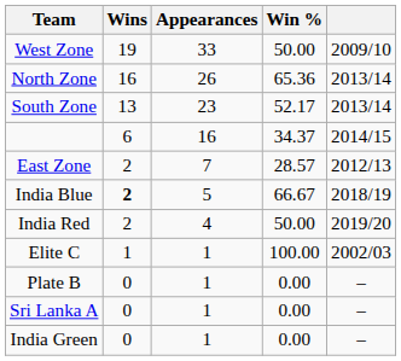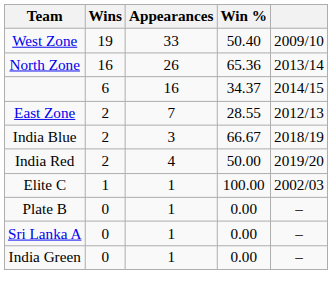 <table class="sortable wikitable" style="text-align:center">
 <tr>
 <th>Team</th>
 <th>Wins</th>
 <th>Appearances</th>
 <th>Win %</th>
 <th></th>
 </tr>
 <tr>
 <td><a href='#'>West Zone</a></td>
 <td>19</td>
 <td>33</td>
-<td>50.00</td>
+<td>50.40</td>
 <td>2009/10</td>
 </tr>
 <tr>
 <td><a href='#'>North Zone</a></td>
 <td>16</td>
 <td>26</td>
 <td>65.36</td>
-<td>2013/14</td>
-</tr>
-<tr>
-<td><a href='#'>South Zone</a></td>
-<td>13</td>
-<td>23</td>
-<td>52.17</td>
 <td>2013/14</td>
 </tr>
 <tr>
 <td></td>
 <td>6</td>
 <td>16</td>
 <td>34.37</td>
 <td>2014/15</td>
 </tr>
 <tr>
 <td><a href='#'>East Zone</a></td>
 <td>2</td>
 <td>7</td>
-<td>28.57</td>
+<td>28.55</td>
 <td>2012/13</td>
 </tr>
 <tr>
 <td>India Blue</td>
-<td><strong>2</strong></td>
-<td>5</td>
+<td>2</td>
+<td>3</td>
 <td>66.67</td>
 <td>2018/19</td>
 </tr>
 <tr>
 <td>India Red</td>
 <td>2</td>
 <td>4</td>
 <td>50.00</td>
 <td>2019/20</td>
 </tr>
 <tr>
 <td>Elite C</td>
 <td>1</td>
 <td>1</td>
 <td>100.00</td>
 <td>2002/03</td>
 </tr>
 <tr>
 <td>Plate B</td>
 <td>0</td>
 <td>1</td>
 <td>0.00</td>
 <td>–</td>
 </tr>
 <tr>
 <td><a href='#'>Sri Lanka A</a></td>
 <td>0</td>
 <td>1</td>
 <td>0.00</td>
 <td>–</td>
 </tr>
 <tr>
 <td>India Green</td>
 <td>0</td>
 <td>1</td>
 <td>0.00</td>
 <td>–</td>
 </tr>
 </table>
